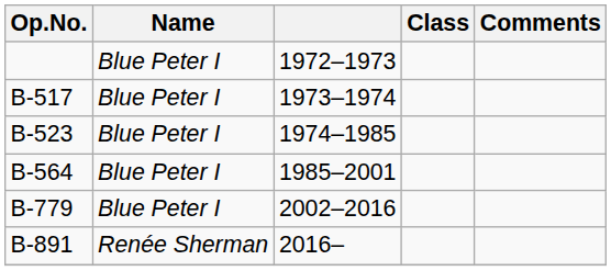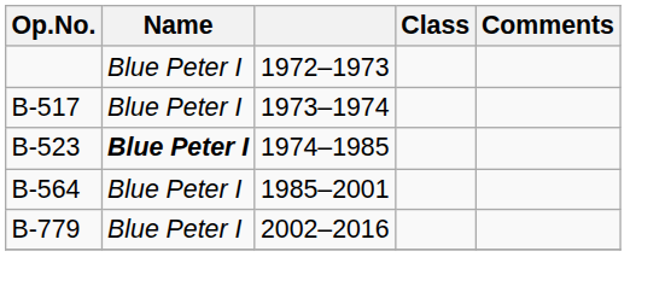 <table class="wikitable">
 <tr>
 <th>Op.No.</th>
 <th>Name</th>
 <th></th>
 <th>Class</th>
 <th>Comments</th>
 </tr>
 <tr>
 <td></td>
 <td><em>Blue Peter I</em></td>
 <td>1972–1973</td>
 <td></td>
 <td></td>
 </tr>
 <tr>
 <td>B-517</td>
 <td><em>Blue Peter I</em></td>
 <td>1973–1974</td>
 <td></td>
 <td></td>
 </tr>
 <tr>
 <td>B-523</td>
-<td><em>Blue Peter I</em></td>
+<td><strong><em>Blue Peter I</em></strong></td>
 <td>1974–1985</td>
 <td></td>
 <td></td>
 </tr>
 <tr>
 <td>B-564</td>
 <td><em>Blue Peter I</em></td>
 <td>1985–2001</td>
 <td></td>
 <td></td>
 </tr>
 <tr>
 <td>B-779</td>
 <td><em>Blue Peter I</em></td>
 <td>2002–2016</td>
 <td></td>
 <td></td>
 </tr>
 <tr>
-<td>B-891</td>
-<td><em>Renée Sherman</em></td>
-<td>2016–</td>
-<td></td>
-<td></td>
-</tr>
-<tr>
 </tr>
 </table>
